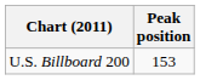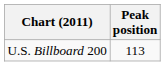 <table class="wikitable">
 <tr>
 <th align="left">Chart (2011)</th>
 <th align="center">Peak<br>position</th>
 </tr>
 <tr>
 <td align="left">U.S. <em>Billboard</em> 200</td>
-<td align="center">153</td>
+<td align="center">113</td>
 </tr>
 </table>
